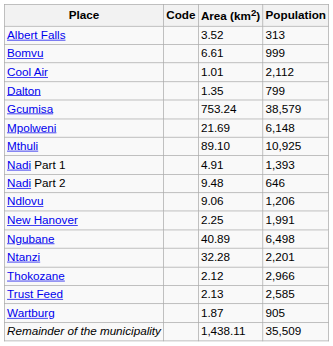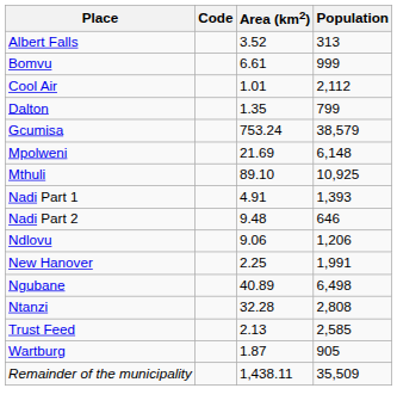 <table class="wikitable sortable">
 <tr>
 <th>Place</th>
 <th>Code</th>
 <th>Area (km<sup>2</sup>)</th>
 <th>Population</th>
 </tr>
 <tr>
 <td><a href='#'>Albert Falls</a></td>
 <td></td>
 <td>3.52</td>
 <td>313</td>
 </tr>
 <tr>
 <td><a href='#'>Bomvu</a></td>
 <td></td>
 <td>6.61</td>
 <td>999</td>
 </tr>
 <tr>
 <td><a href='#'>Cool Air</a></td>
 <td></td>
 <td>1.01</td>
 <td>2,112</td>
 </tr>
 <tr>
 <td><a href='#'>Dalton</a></td>
 <td></td>
 <td>1.35</td>
 <td>799</td>
 </tr>
 <tr>
 <td><a href='#'>Gcumisa</a></td>
 <td></td>
 <td>753.24</td>
 <td>38,579</td>
 </tr>
 <tr>
 <td><a href='#'>Mpolweni</a></td>
 <td></td>
 <td>21.69</td>
 <td>6,148</td>
 </tr>
 <tr>
 <td><a href='#'>Mthuli</a></td>
 <td></td>
 <td>89.10</td>
 <td>10,925</td>
 </tr>
 <tr>
 <td><a href='#'>Nadi</a> Part 1</td>
 <td></td>
 <td>4.91</td>
 <td>1,393</td>
 </tr>
 <tr>
 <td><a href='#'>Nadi</a> Part 2</td>
 <td></td>
 <td>9.48</td>
 <td>646</td>
 </tr>
 <tr>
 <td><a href='#'>Ndlovu</a></td>
 <td></td>
 <td>9.06</td>
 <td>1,206</td>
 </tr>
 <tr>
 <td><a href='#'>New Hanover</a></td>
 <td></td>
 <td>2.25</td>
 <td>1,991</td>
 </tr>
 <tr>
 <td><a href='#'>Ngubane</a></td>
 <td></td>
 <td>40.89</td>
 <td>6,498</td>
 </tr>
 <tr>
 <td><a href='#'>Ntanzi</a></td>
 <td></td>
 <td>32.28</td>
-<td>2,201</td>
-</tr>
-<tr>
-<td><a href='#'>Thokozane</a></td>
-<td></td>
-<td>2.12</td>
-<td>2,966</td>
+<td>2,808</td>
 </tr>
 <tr>
 <td><a href='#'>Trust Feed</a></td>
 <td></td>
 <td>2.13</td>
 <td>2,585</td>
 </tr>
 <tr>
 <td><a href='#'>Wartburg</a></td>
 <td></td>
 <td>1.87</td>
 <td>905</td>
 </tr>
 <tr>
 <td><em>Remainder of the municipality</em></td>
 <td></td>
 <td>1,438.11</td>
 <td>35,509</td>
 </tr>
 </table>
